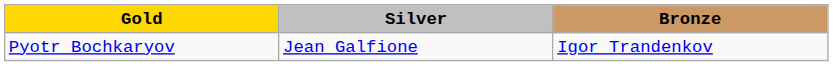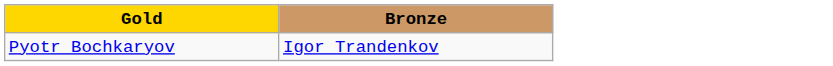 <table class="wikitable" style="text-align:left">
 <tr align="center">
 <td width=200 bgcolor=gold><strong>Gold</strong></td>
-<td width=200 bgcolor=silver><strong>Silver</strong></td>
 <td width=200 bgcolor=CC9966><strong>Bronze</strong></td>
 </tr>
 <tr>
 <td><a href='#'>Pyotr Bochkaryov</a><br><em></em></td>
-<td><a href='#'>Jean Galfione</a><br><em></em></td>
 <td><a href='#'>Igor Trandenkov</a><br><em></em></td>
 </tr>
 </table>
